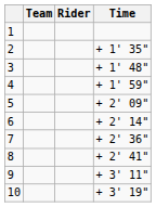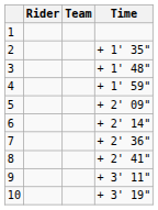 <table class="wikitable">
 <tr>
 <th></th>
+<th>Rider</th>
 <th>Team</th>
-<th>Rider</th>
 <th>Time</th>
 </tr>
 <tr>
 <td>1</td>
+<td>  </td>
 <td></td>
-<td>  </td>
 <td align="right"></td>
 </tr>
 <tr>
 <td>2</td>
+<td> </td>
 <td></td>
-<td> </td>
 <td align="right">+ 1' 35"</td>
 </tr>
 <tr>
 <td>3</td>
 <td></td>
 <td></td>
 <td align="right">+ 1' 48"</td>
 </tr>
 <tr>
 <td>4</td>
 <td></td>
 <td></td>
 <td align="right">+ 1' 59"</td>
 </tr>
 <tr>
 <td>5</td>
 <td></td>
 <td></td>
 <td align="right">+ 2' 09"</td>
 </tr>
 <tr>
 <td>6</td>
 <td></td>
 <td></td>
 <td align="right">+ 2' 14"</td>
 </tr>
 <tr>
 <td>7</td>
+<td> </td>
 <td></td>
-<td> </td>
 <td align="right">+ 2' 36"</td>
 </tr>
 <tr>
 <td>8</td>
 <td></td>
 <td></td>
 <td align="right">+ 2' 41"</td>
 </tr>
 <tr>
 <td>9</td>
 <td></td>
 <td></td>
 <td align="right">+ 3' 11"</td>
 </tr>
 <tr>
 <td>10</td>
 <td></td>
 <td></td>
 <td align="right">+ 3' 19"</td>
 </tr>
 </table>
